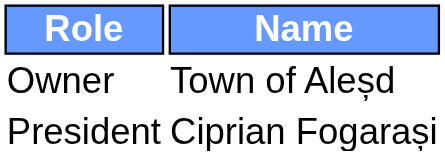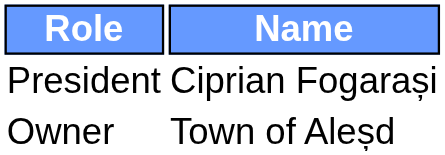 <table class="toccolours">
 <tr>
 <th style="background:#6599ff;color:#FFFFFF;border:1px solid #000000;">Role</th>
 <th style="background:#6599ff;color:#FFFFFF;border:1px solid #000000;">Name</th>
 </tr>
 <tr>
+<td>President</td>
+<td> Ciprian Fogarași</td>
+</tr>
+<tr>
 <td>Owner</td>
 <td> Town of Aleșd</td>
 </tr>
-<tr>
-<td>President</td>
-<td> Ciprian Fogarași</td>
-</tr>
 </table>
